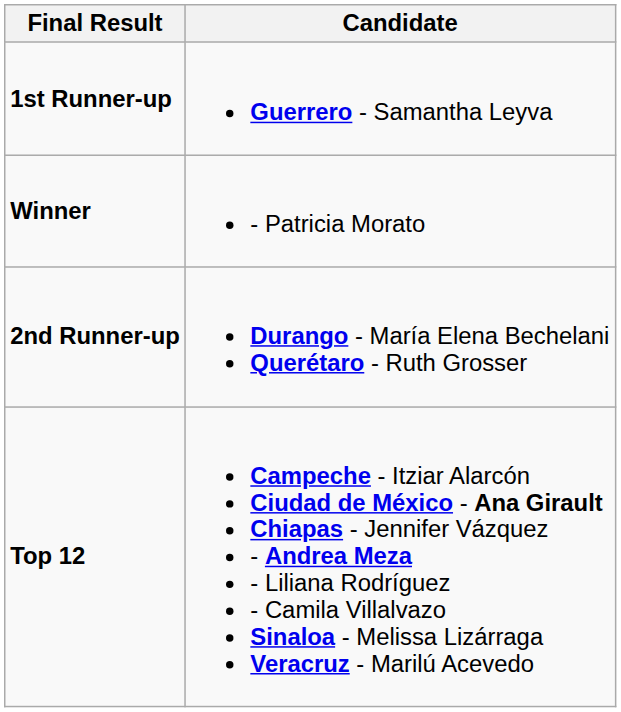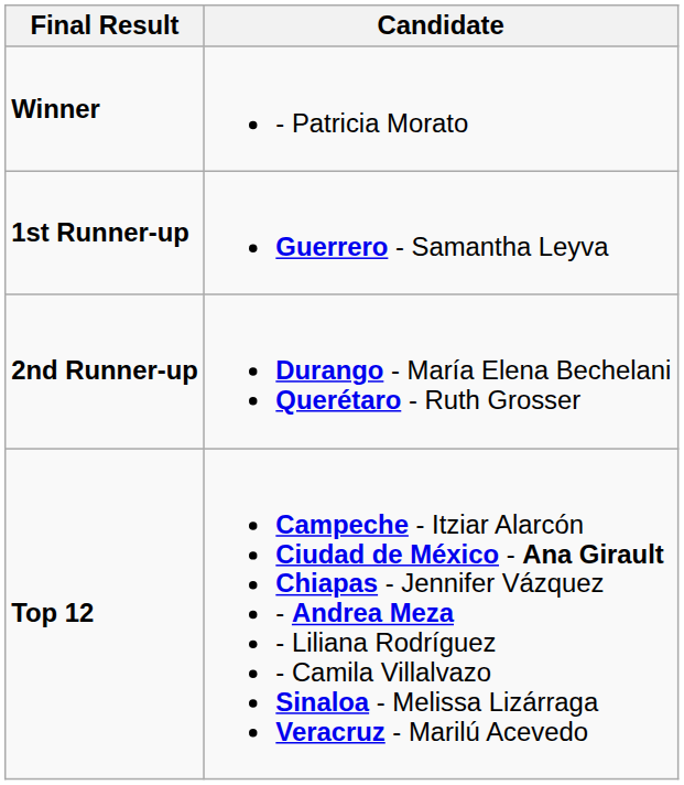 <table class="wikitable">
 <tr>
 <th>Final Result</th>
 <th>Candidate</th>
 </tr>
 <tr>
+<td><strong>Winner</strong></td>
+<td><br><ul><li><strong></strong> - Patricia Morato</li></ul></td>
+</tr>
+<tr>
 <td><strong>1st Runner-up</strong></td>
 <td><br><ul><li><strong> <a href='#'>Guerrero</a></strong> - Samantha Leyva</li></ul></td>
-</tr>
-<tr>
-<td><strong>Winner</strong></td>
-<td><br><ul><li><strong></strong> - Patricia Morato</li></ul></td>
 </tr>
 <tr>
 <td><strong>2nd Runner-up</strong></td>
 <td><br><ul><li><strong> <a href='#'>Durango</a></strong> - María Elena Bechelani</li><li><strong> <a href='#'>Querétaro</a></strong> - Ruth Grosser</li></ul></td>
 </tr>
 <tr>
 <td><strong>Top 12</strong></td>
 <td><br><ul><li><strong> <a href='#'>Campeche</a></strong> - Itziar Alarcón</li><li><strong> <a href='#'>Ciudad de México</a></strong> - <strong>Ana Girault</strong></li><li><strong> <a href='#'>Chiapas</a></strong> - Jennifer Vázquez</li><li><strong></strong> - <strong><a href='#'>Andrea Meza</a></strong></li><li><strong></strong> - Liliana Rodríguez</li><li><strong></strong> - Camila Villalvazo</li><li><strong> <a href='#'>Sinaloa</a></strong> - Melissa Lizárraga</li><li><strong> <a href='#'>Veracruz</a></strong> - Marilú Acevedo</li></ul></td>
 </tr>
 </table>
